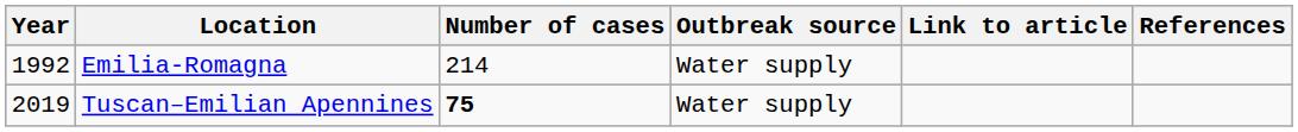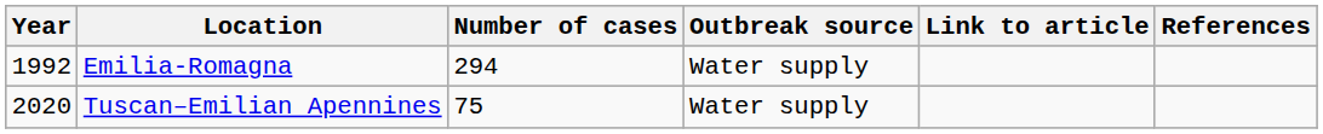 <table class="wikitable sortable">
 <tr>
 <th>Year</th>
 <th>Location</th>
 <th>Number of cases</th>
 <th>Outbreak source</th>
 <th>Link to article</th>
 <th>References</th>
 </tr>
 <tr>
 <td>1992</td>
 <td><a href='#'>Emilia-Romagna</a></td>
-<td>214</td>
+<td>294</td>
 <td>Water supply</td>
 <td></td>
 <td></td>
 </tr>
 <tr>
-<td>2019</td>
+<td>2020</td>
 <td><a href='#'>Tuscan–Emilian Apennines</a></td>
-<td><strong>75</strong></td>
+<td>75</td>
 <td>Water supply</td>
 <td></td>
 <td></td>
 </tr>
 </table>
